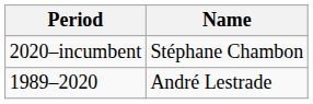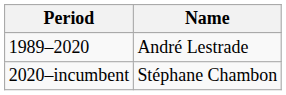 <table class="wikitable">
 <tr>
 <th>Period</th>
 <th>Name</th>
 </tr>
 <tr>
+<td>1989–2020</td>
+<td>André Lestrade</td>
+</tr>
+<tr>
 <td>2020–incumbent</td>
 <td>Stéphane Chambon</td>
 </tr>
-<tr>
-<td>1989–2020</td>
-<td>André Lestrade</td>
-</tr>
 </table>
